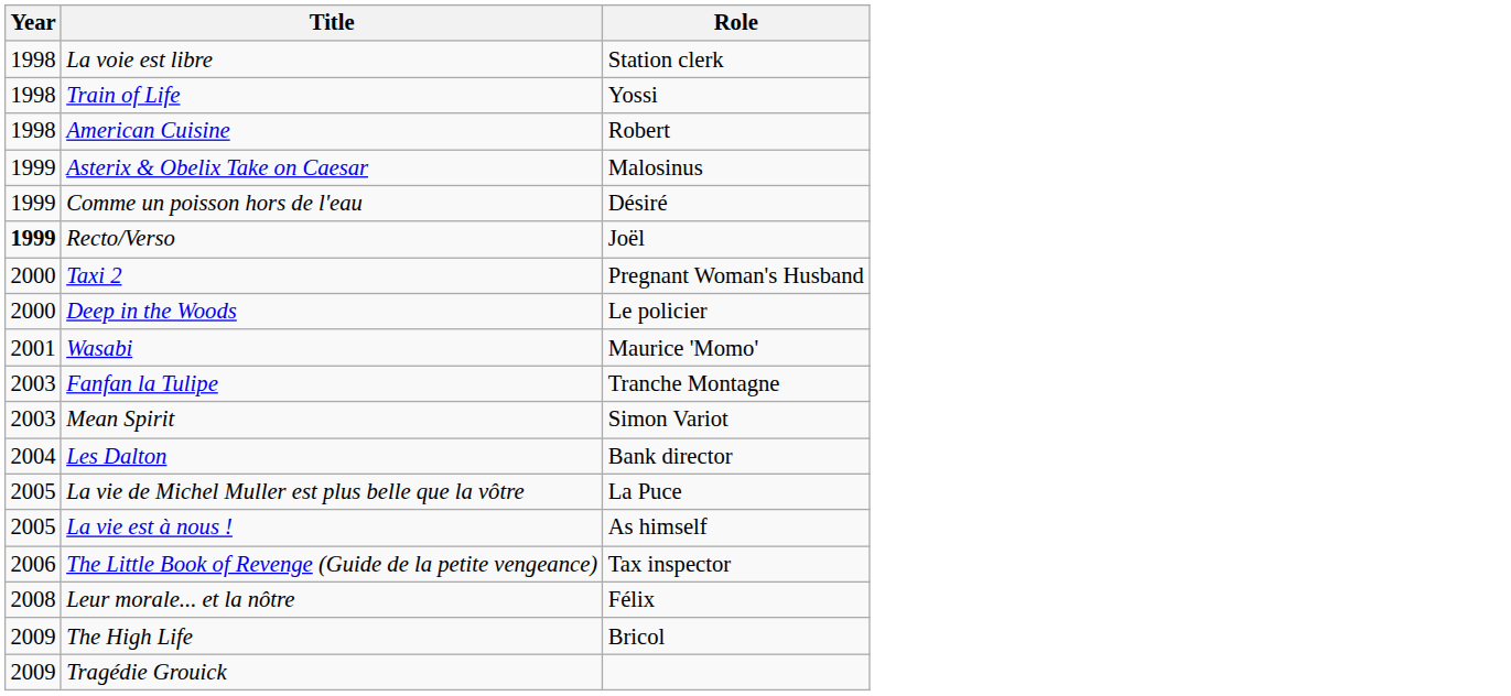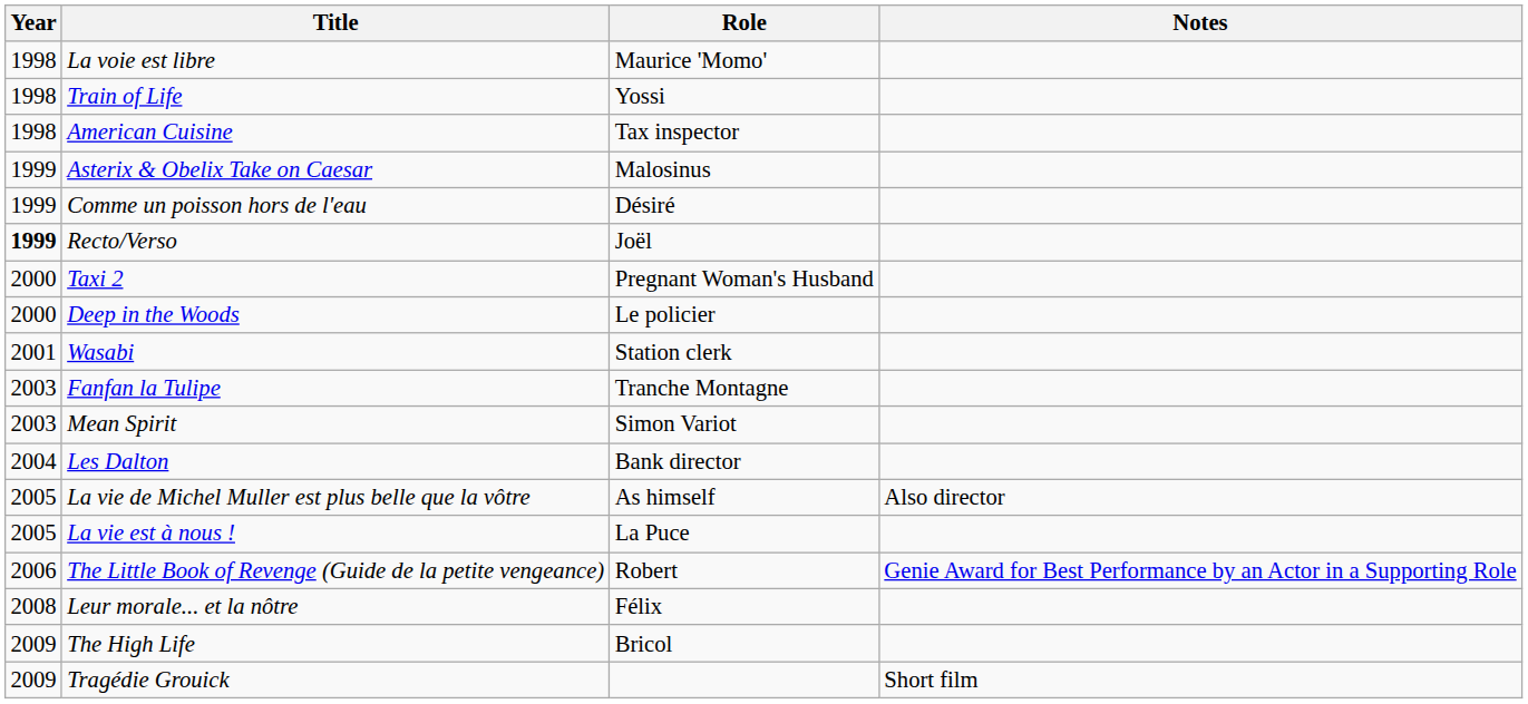 <table class="wikitable sortable">
 <tr>
 <th>Year</th>
 <th>Title</th>
 <th>Role</th>
+<th class="unsortable">Notes</th>
 </tr>
 <tr>
 <td>1998</td>
 <td><em>La voie est libre</em></td>
-<td>Station clerk</td>
+<td>Maurice 'Momo'</td>
+<td></td>
 </tr>
 <tr>
 <td>1998</td>
 <td><em><a href='#'>Train of Life</a></em></td>
 <td>Yossi</td>
+<td></td>
 </tr>
 <tr>
 <td>1998</td>
 <td><em><a href='#'>American Cuisine</a></em></td>
-<td>Robert</td>
+<td>Tax inspector</td>
+<td></td>
 </tr>
 <tr>
 <td>1999</td>
 <td><em><a href='#'>Asterix & Obelix Take on Caesar</a></em></td>
 <td>Malosinus</td>
+<td></td>
 </tr>
 <tr>
 <td>1999</td>
 <td><em>Comme un poisson hors de l'eau</em></td>
 <td>Désiré</td>
+<td></td>
 </tr>
 <tr>
 <td><strong>1999</strong></td>
 <td><em>Recto/Verso</em></td>
 <td>Joël</td>
+<td></td>
 </tr>
 <tr>
 <td>2000</td>
 <td><em><a href='#'>Taxi 2</a></em></td>
 <td>Pregnant Woman's Husband</td>
+<td></td>
 </tr>
 <tr>
 <td>2000</td>
 <td><em><a href='#'>Deep in the Woods</a></em></td>
 <td>Le policier</td>
+<td></td>
 </tr>
 <tr>
 <td>2001</td>
 <td><em><a href='#'>Wasabi</a></em></td>
-<td>Maurice 'Momo'</td>
+<td>Station clerk</td>
+<td></td>
 </tr>
 <tr>
 <td>2003</td>
 <td><em><a href='#'>Fanfan la Tulipe</a></em></td>
 <td>Tranche Montagne</td>
+<td></td>
 </tr>
 <tr>
 <td>2003</td>
 <td><em>Mean Spirit</em></td>
 <td>Simon Variot</td>
+<td></td>
 </tr>
 <tr>
 <td>2004</td>
 <td><em><a href='#'>Les Dalton</a></em></td>
 <td>Bank director</td>
+<td></td>
 </tr>
 <tr>
 <td>2005</td>
 <td><em>La vie de Michel Muller est plus belle que la vôtre</em></td>
-<td>La Puce</td>
+<td>As himself</td>
+<td>Also director</td>
 </tr>
 <tr>
 <td>2005</td>
 <td><em><a href='#'>La vie est à nous !</a></em></td>
-<td>As himself</td>
+<td>La Puce</td>
+<td></td>
 </tr>
 <tr>
 <td>2006</td>
 <td><em><a href='#'>The Little Book of Revenge</a> (Guide de la petite vengeance)</em></td>
-<td>Tax inspector</td>
+<td>Robert</td>
+<td><a href='#'>Genie Award for Best Performance by an Actor in a Supporting Role</a></td>
 </tr>
 <tr>
 <td>2008</td>
 <td><em>Leur morale... et la nôtre</em></td>
 <td>Félix</td>
+<td></td>
 </tr>
 <tr>
 <td>2009</td>
 <td><em>The High Life</em></td>
 <td>Bricol</td>
+<td></td>
 </tr>
 <tr>
 <td>2009</td>
 <td><em>Tragédie Grouick</em></td>
 <td></td>
+<td>Short film</td>
 </tr>
 </table>
